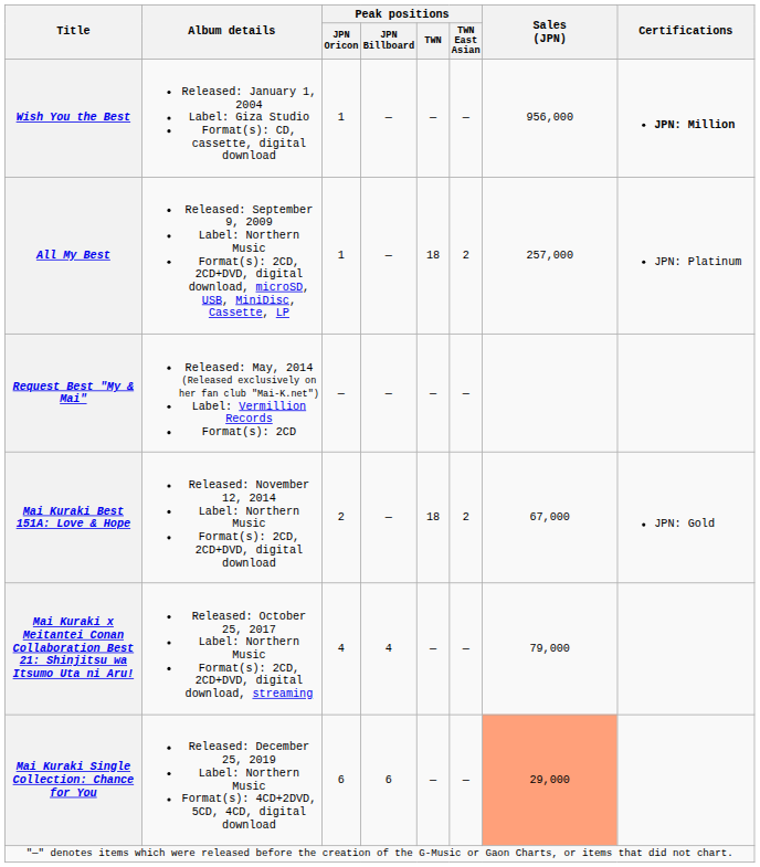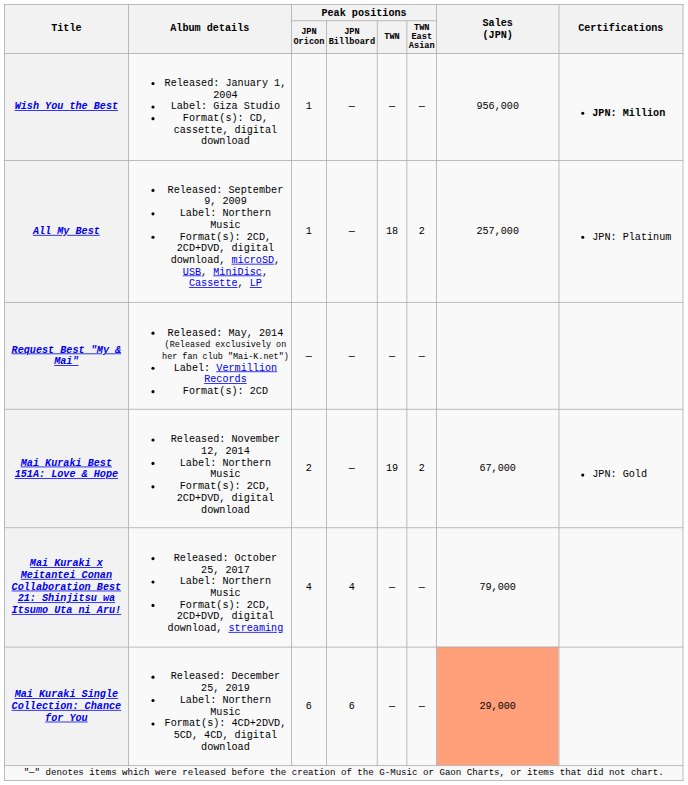 <table class="wikitable plainrowheaders" style="text-align:center;">
 <tr>
 <th style="width:12em;" rowspan="2">Title</th>
 <th style="width:16em;" rowspan="2">Album details</th>
 <th colspan="4">Peak positions</th>
 <th style="width:12em;" rowspan="2">Sales<br>(JPN)</th>
 <th style="width:12em;" rowspan="2">Certifications</th>
 </tr>
 <tr>
 <th style="width:3em;font-size:85%">JPN<br>Oricon<br></th>
 <th style="width:3em;font-size:85%">JPN<br>Billboard<br></th>
 <th style="width:3em;font-size:85%">TWN<br></th>
 <th style="width:3em;font-size:85%">TWN East Asian<br></th>
 </tr>
 <tr>
 <th scope="row"><em><a href='#'>Wish You the Best</a></em></th>
 <td><br><ul><li>Released: January 1, 2004</li><li>Label: Giza Studio</li><li>Format(s): CD, cassette, digital download</li></ul></td>
 <td>1</td>
 <td>—</td>
 <td>—</td>
 <td>—</td>
 <td>956,000</td>
 <td align="left"><strong><br><ul><li>JPN: Million</li></ul></strong></td>
 </tr>
 <tr>
 <th scope="row"><em><a href='#'>All My Best</a></em></th>
 <td><br><ul><li>Released: September 9, 2009</li><li>Label: Northern Music</li><li>Format(s): 2CD, 2CD+DVD, digital download, <a href='#'>microSD</a>, <a href='#'>USB</a>, <a href='#'>MiniDisc</a>, <a href='#'>Cassette</a>, <a href='#'>LP</a></li></ul></td>
 <td>1</td>
 <td>—</td>
 <td>18</td>
 <td>2</td>
 <td>257,000</td>
 <td align="left"><br><ul><li>JPN: Platinum</li></ul></td>
 </tr>
 <tr>
 <th scope="row"><em><a href='#'>Request Best "My & Mai"</a></em></th>
 <td><br><ul><li>Released: May, 2014 <small>(Released exclusively on her fan club "Mai-K.net")</small></li><li>Label: <a href='#'>Vermillion Records</a></li><li>Format(s): 2CD</li></ul></td>
 <td>—</td>
 <td>—</td>
 <td>—</td>
 <td>—</td>
 <td></td>
 <td></td>
 </tr>
 <tr>
 <th scope="row"><em><a href='#'>Mai Kuraki Best 151A: Love & Hope</a></em></th>
 <td><br><ul><li>Released: November 12, 2014</li><li>Label: Northern Music</li><li>Format(s): 2CD, 2CD+DVD, digital download</li></ul></td>
 <td>2</td>
 <td>—</td>
-<td>18</td>
+<td>19</td>
 <td>2</td>
 <td>67,000</td>
 <td align="left"><br><ul><li>JPN: Gold</li></ul></td>
 </tr>
 <tr>
 <th scope="row"><em><a href='#'>Mai Kuraki x Meitantei Conan Collaboration Best 21: Shinjitsu wa Itsumo Uta ni Aru!</a></em></th>
 <td><br><ul><li>Released: October 25, 2017</li><li>Label: Northern Music</li><li>Format(s): 2CD, 2CD+DVD, digital download, <a href='#'>streaming</a></li></ul></td>
 <td>4</td>
 <td>4</td>
 <td>—</td>
 <td>—</td>
 <td>79,000</td>
 <td></td>
 </tr>
 <tr>
 <th scope="row"><em><a href='#'>Mai Kuraki Single Collection: Chance for You</a></em></th>
 <td><br><ul><li>Released: December 25, 2019</li><li>Label: Northern Music</li><li>Format(s): 4CD+2DVD, 5CD, 4CD, digital download</li></ul></td>
 <td>6</td>
 <td>6</td>
 <td>—</td>
 <td>—</td>
 <td style="background: lightsalmon;">29,000</td>
 <td></td>
 </tr>
 <tr>
 <td colspan="11" align="center" style="font-size:90%;">"—" denotes items which were released before the creation of the G-Music or Gaon Charts, or items that did not chart.</td>
 </tr>
 </table>
